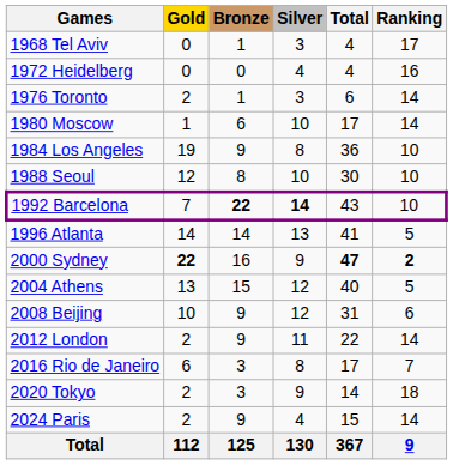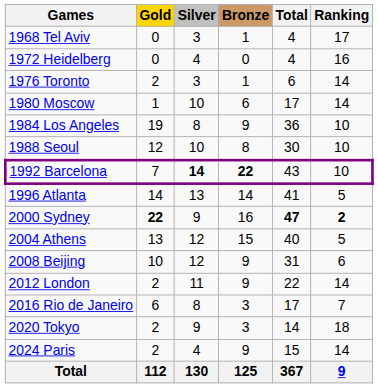 <table class="wikitable sortable" style="text-align:center">
 <tr>
 <th>Games</th>
 <th style="background-color:gold;">Gold</th>
+<th style="background-color:silver;">Silver</th>
 <th style="background-color:#c96;">Bronze</th>
-<th style="background-color:silver;">Silver</th>
 <th>Total</th>
 <th>Ranking</th>
 </tr>
 <tr>
 <td align="left"> <a href='#'>1968 Tel Aviv</a></td>
 <td>0</td>
+<td>3</td>
 <td>1</td>
-<td>3</td>
 <td>4</td>
 <td>17</td>
 </tr>
 <tr>
 <td align="left"> <a href='#'>1972 Heidelberg</a></td>
 <td>0</td>
+<td>4</td>
 <td>0</td>
-<td>4</td>
 <td>4</td>
 <td>16</td>
 </tr>
 <tr>
 <td align="left"> <a href='#'>1976 Toronto</a></td>
 <td>2</td>
+<td>3</td>
 <td>1</td>
-<td>3</td>
 <td>6</td>
 <td>14</td>
 </tr>
 <tr>
 <td align="left"> <a href='#'>1980 Moscow</a></td>
 <td>1</td>
+<td>10</td>
 <td>6</td>
-<td>10</td>
 <td>17</td>
 <td>14</td>
 </tr>
 <tr>
 <td align="left"> <a href='#'>1984 Los Angeles</a></td>
 <td>19</td>
+<td>8</td>
 <td>9</td>
-<td>8</td>
 <td>36</td>
 <td>10</td>
 </tr>
 <tr>
 <td align="left"> <a href='#'>1988 Seoul</a></td>
 <td>12</td>
+<td>10</td>
 <td>8</td>
-<td>10</td>
 <td>30</td>
 <td>10</td>
 </tr>
 <tr align="center" style="border: 3px solid purple">
 <td align="left"> <a href='#'>1992 Barcelona</a></td>
 <td>7</td>
+<td><strong>14</strong></td>
 <td><strong>22</strong></td>
-<td><strong>14</strong></td>
 <td>43</td>
 <td>10</td>
 </tr>
 <tr>
 <td align="left"> <a href='#'>1996 Atlanta</a></td>
 <td>14</td>
+<td>13</td>
 <td>14</td>
-<td>13</td>
 <td>41</td>
 <td>5</td>
 </tr>
 <tr>
 <td align="left"> <a href='#'>2000 Sydney</a></td>
 <td><strong>22</strong></td>
+<td>9</td>
 <td>16</td>
-<td>9</td>
 <td><strong>47</strong></td>
 <td><strong>2</strong></td>
 </tr>
 <tr>
 <td align="left"> <a href='#'>2004 Athens</a></td>
 <td>13</td>
+<td>12</td>
 <td>15</td>
-<td>12</td>
 <td>40</td>
 <td>5</td>
 </tr>
 <tr>
 <td align="left"> <a href='#'>2008 Beijing</a></td>
 <td>10</td>
+<td>12</td>
 <td>9</td>
-<td>12</td>
 <td>31</td>
 <td>6</td>
 </tr>
 <tr>
 <td align="left"> <a href='#'>2012 London</a></td>
 <td>2</td>
+<td>11</td>
 <td>9</td>
-<td>11</td>
 <td>22</td>
 <td>14</td>
 </tr>
 <tr>
 <td align="left"> <a href='#'>2016 Rio de Janeiro</a></td>
 <td>6</td>
+<td>8</td>
 <td>3</td>
-<td>8</td>
 <td>17</td>
 <td>7</td>
 </tr>
 <tr>
 <td align="left"> <a href='#'>2020 Tokyo</a></td>
 <td>2</td>
+<td>9</td>
 <td>3</td>
-<td>9</td>
 <td>14</td>
 <td>18</td>
 </tr>
 <tr>
 <td align="left"> <a href='#'>2024 Paris</a></td>
 <td>2</td>
+<td>4</td>
 <td>9</td>
-<td>4</td>
 <td>15</td>
 <td>14</td>
 </tr>
 <tr>
 <th>Total</th>
 <th>112</th>
+<th>130</th>
 <th>125</th>
-<th>130</th>
 <th>367</th>
 <th><a href='#'>9</a></th>
 </tr>
 </table>
